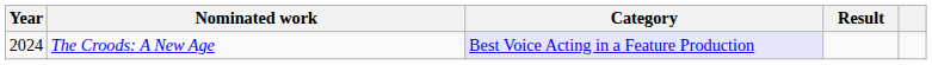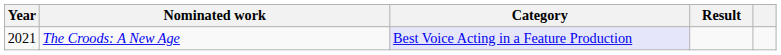 <table class="wikitable sortable">
 <tr>
 <th scope="col" style="width:1em;">Year</th>
 <th scope="col" style="width:39em;">Nominated work</th>
 <th scope="col" style="width:33em;">Category</th>
 <th scope="col" style="width:5em;">Result</th>
 <th scope="col" style="width:2em;" class="unsortable"></th>
 </tr>
 <tr>
-<td>2024</td>
+<td>2021</td>
 <td><em><a href='#'>The Croods: A New Age</a></em></td>
 <td style="background: lavender;"><a href='#'>Best Voice Acting in a Feature Production</a></td>
 <td></td>
 <td></td>
 </tr>
 </table>
